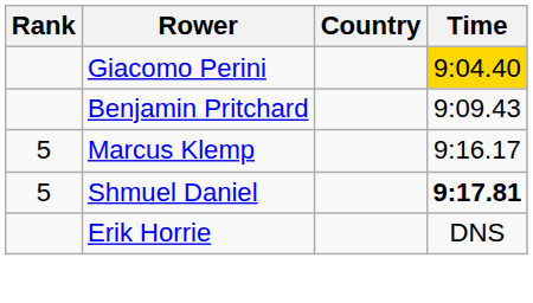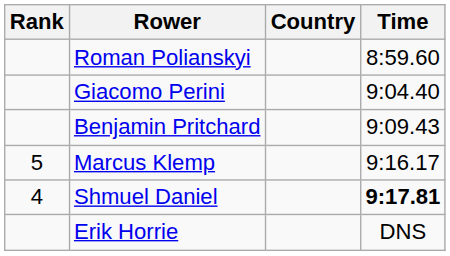 <table class="wikitable" style="text-align:center">
 <tr>
 <th>Rank</th>
 <th>Rower</th>
 <th>Country</th>
 <th>Time</th>
 </tr>
 <tr>
 <td></td>
+<td align="left"><a href='#'>Roman Polianskyi</a></td>
+<td align="left"></td>
+<td>8:59.60</td>
+</tr>
+<tr>
+<td></td>
 <td align="left"><a href='#'>Giacomo Perini</a></td>
 <td align="left"></td>
-<td style="background: gold;">9:04.40</td>
+<td>9:04.40</td>
 </tr>
 <tr>
 <td></td>
 <td align="left"><a href='#'>Benjamin Pritchard</a></td>
 <td align="left"></td>
 <td>9:09.43</td>
 </tr>
 <tr>
 <td>5</td>
 <td align="left"><a href='#'>Marcus Klemp</a></td>
 <td align="left"></td>
 <td>9:16.17</td>
 </tr>
 <tr>
-<td>5</td>
+<td>4</td>
 <td align="left"><a href='#'>Shmuel Daniel</a></td>
 <td align="left"></td>
 <td><strong>9:17.81</strong></td>
 </tr>
 <tr>
 <td></td>
 <td align="left"><a href='#'>Erik Horrie</a></td>
 <td align="left"></td>
 <td>DNS</td>
 </tr>
 </table>
